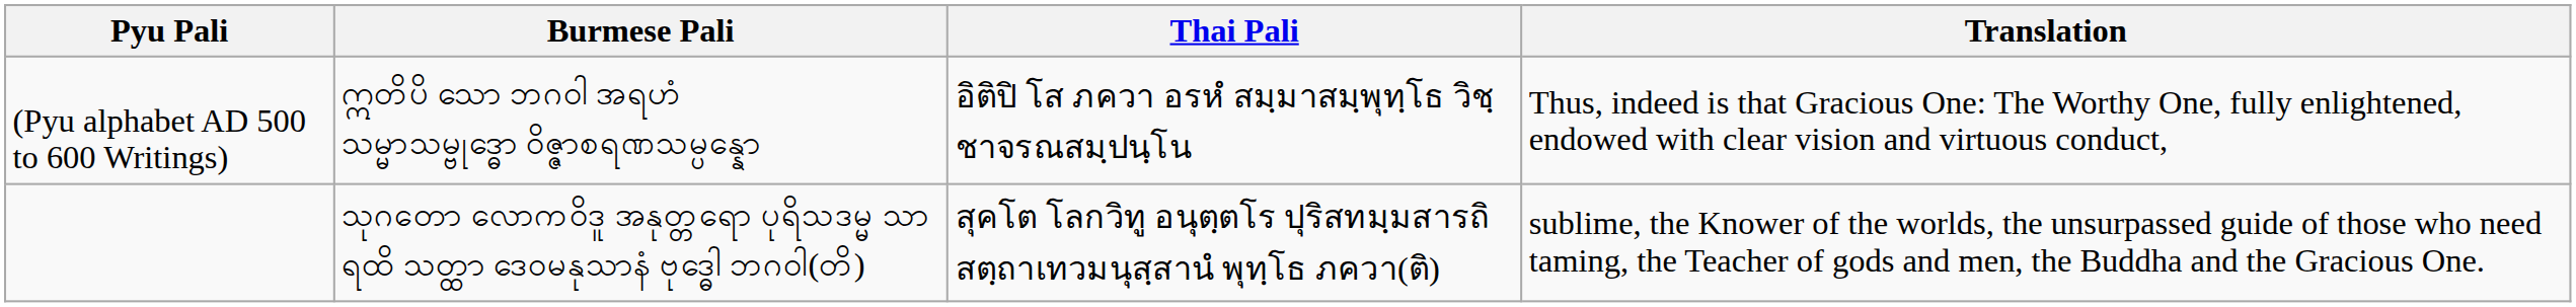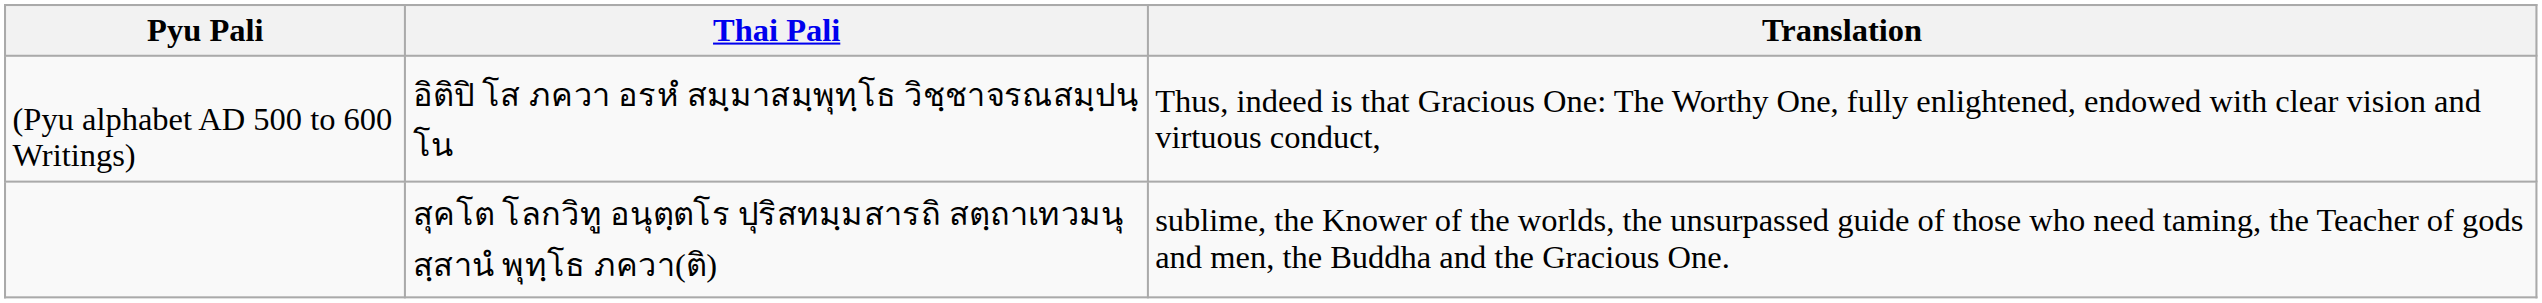 <table class="wikitable">
 <tr>
 <th>Pyu Pali</th>
-<th>Burmese Pali</th>
 <th><a href='#'>Thai Pali</a></th>
 <th>Translation</th>
 </tr>
 <tr>
 <td><br> (Pyu alphabet AD 500 to 600 Writings)</td>
-<td>ဣတိပိ သော ဘဂဝါ အရဟံ <br>သမ္မာသမ္ဗုဒ္ဓော ဝိဇ္ဇာစရဏသမ္ပန္နော</td>
 <td>อิติปิ โส ภควา อรหํ สมฺมาสมฺพุทฺโธ วิชฺชาจรณสมฺปนฺโน</td>
 <td>Thus, indeed is that Gracious One: The Worthy One, fully enlightened, endowed with clear vision and virtuous conduct,</td>
 </tr>
 <tr>
 <td></td>
-<td>သုဂတော လောကဝိဒူ အနုတ္တရော ပုရိသဒမ္မ သာရထိ သတ္ထာ ဒေဝမနုသာနံ ဗုဒ္ဓေါ ဘဂဝါ(တိ)</td>
 <td>สุคโต โลกวิทู อนุตฺตโร ปุริสทมฺมสารถิ สตฺถาเทวมนุสฺสานํ พุทฺโธ ภควา(ติ)</td>
 <td>sublime, the Knower of the worlds, the unsurpassed guide of those who need taming, the Teacher of gods and men, the Buddha and the Gracious One.</td>
 </tr>
 </table>
